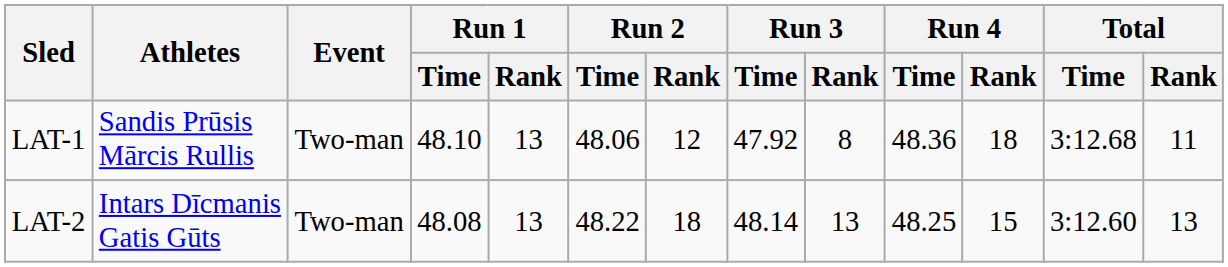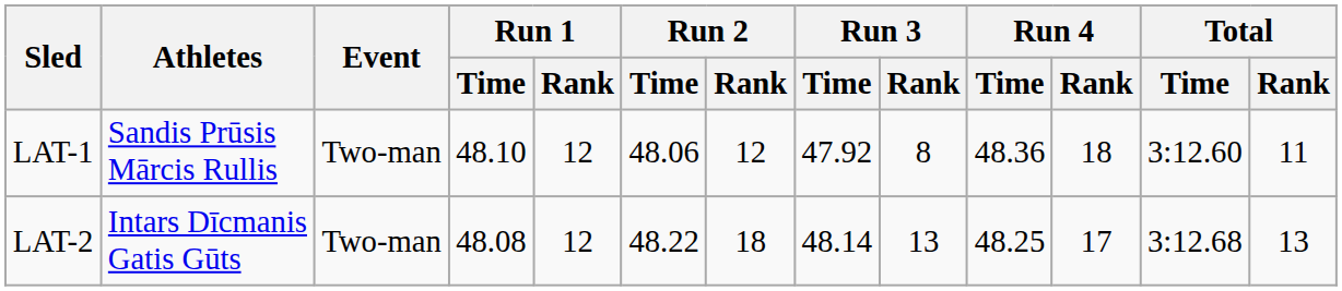 <table class="wikitable" border="1" style="font-size:90%">
 <tr>
 <th rowspan="2">Sled</th>
 <th rowspan="2">Athletes</th>
 <th rowspan="2">Event</th>
 <th colspan="2">Run 1</th>
 <th colspan="2">Run 2</th>
 <th colspan="2">Run 3</th>
 <th colspan="2">Run 4</th>
 <th colspan="2">Total</th>
 </tr>
 <tr>
 <th>Time</th>
 <th>Rank</th>
 <th>Time</th>
 <th>Rank</th>
 <th>Time</th>
 <th>Rank</th>
 <th>Time</th>
 <th>Rank</th>
 <th>Time</th>
 <th>Rank</th>
 </tr>
 <tr>
 <td align="center">LAT-1</td>
 <td><a href='#'>Sandis Prūsis</a><br><a href='#'>Mārcis Rullis</a></td>
 <td>Two-man</td>
 <td align="center">48.10</td>
-<td align="center">13</td>
+<td align="center">12</td>
 <td align="center">48.06</td>
 <td align="center">12</td>
 <td align="center">47.92</td>
 <td align="center">8</td>
 <td align="center">48.36</td>
 <td align="center">18</td>
-<td align="center">3:12.68</td>
+<td align="center">3:12.60</td>
 <td align="center">11</td>
 </tr>
 <tr>
 <td align="center">LAT-2</td>
 <td><a href='#'>Intars Dīcmanis</a><br><a href='#'>Gatis Gūts</a></td>
 <td>Two-man</td>
 <td align="center">48.08</td>
-<td align="center">13</td>
+<td align="center">12</td>
 <td align="center">48.22</td>
 <td align="center">18</td>
 <td align="center">48.14</td>
 <td align="center">13</td>
 <td align="center">48.25</td>
-<td align="center">15</td>
-<td align="center">3:12.60</td>
+<td align="center">17</td>
+<td align="center">3:12.68</td>
 <td align="center">13</td>
 </tr>
 </table>
